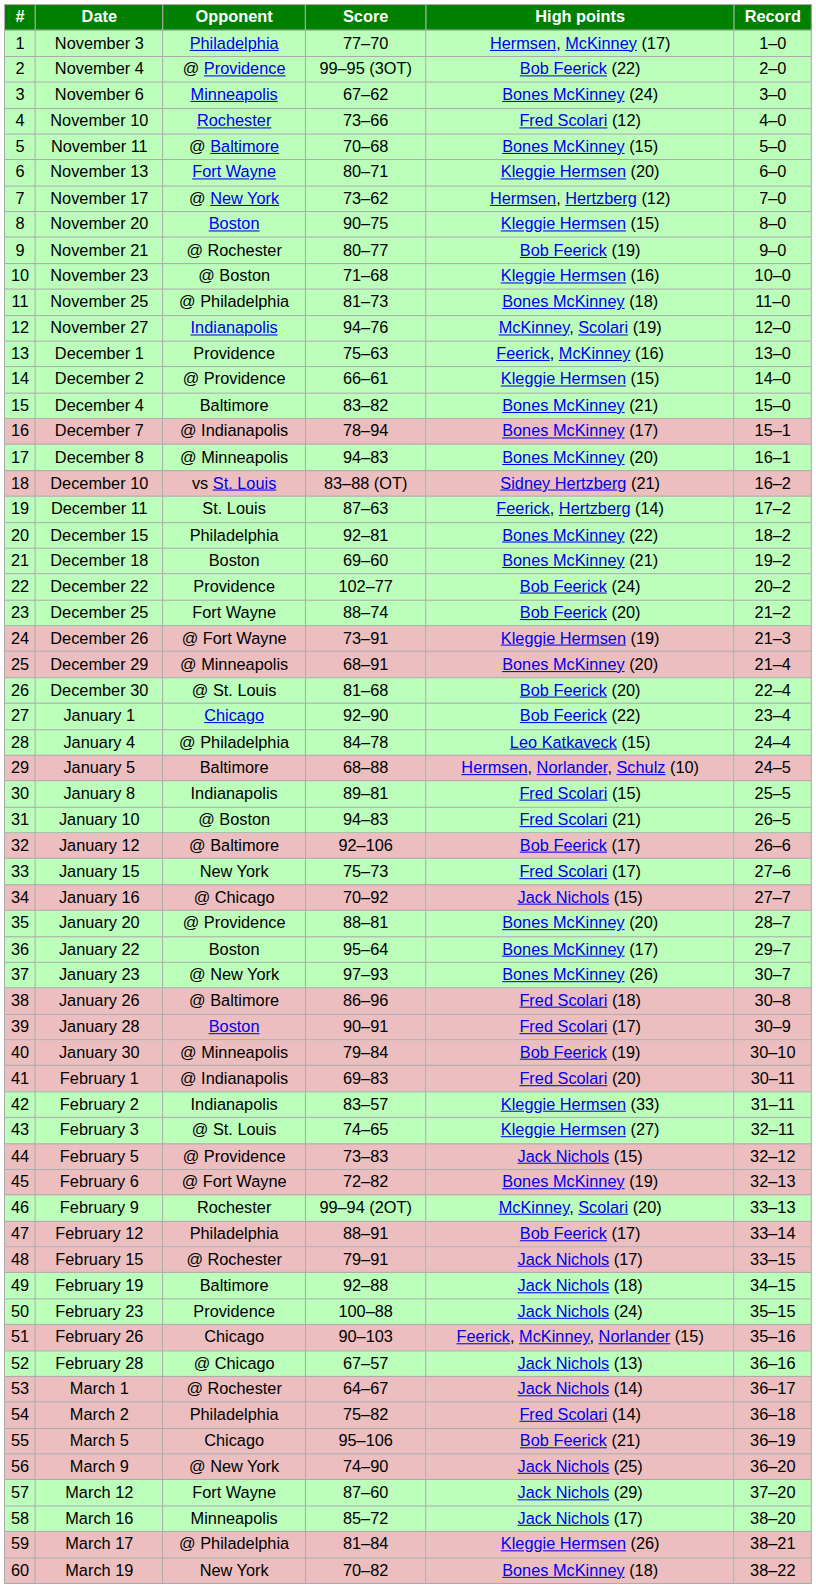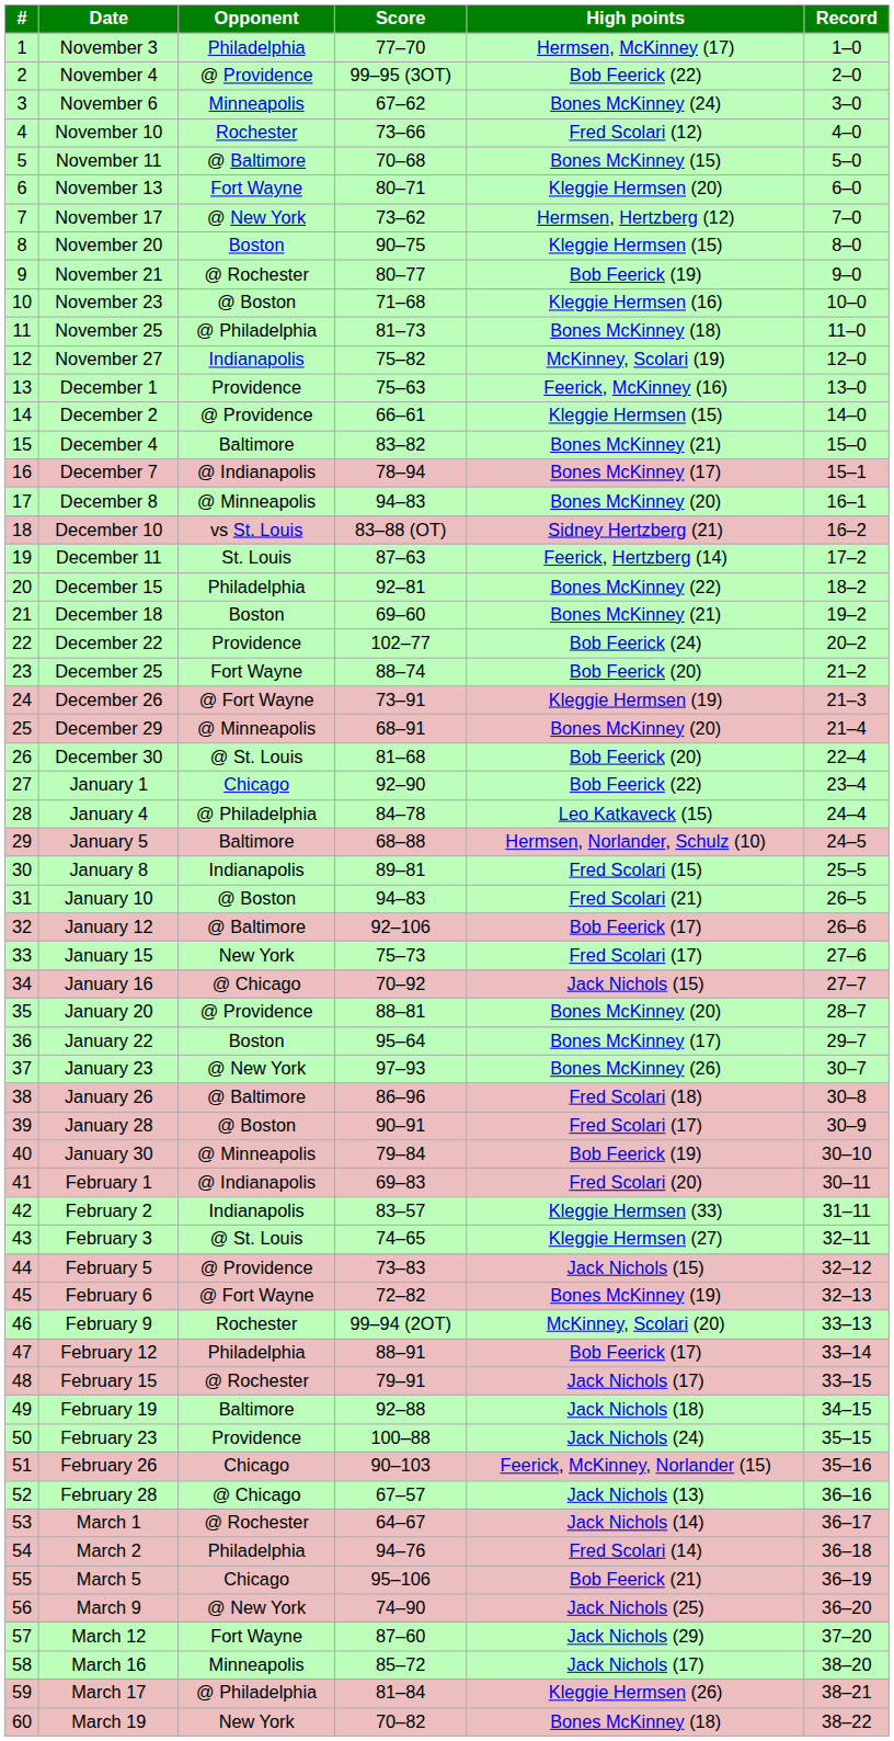 <table class="wikitable" width="50%">
 <tr align="center"  style="background:#008000;color:white;">
 <td><strong>#</strong></td>
 <td><strong>Date</strong></td>
 <td><strong>Opponent</strong></td>
 <td><strong>Score</strong></td>
 <td><strong>High points</strong></td>
 <td><strong>Record</strong></td>
 </tr>
 <tr align="center" bgcolor="bbffbb">
 <td>1</td>
 <td>November 3</td>
 <td><a href='#'>Philadelphia</a></td>
 <td>77–70</td>
 <td><a href='#'>Hermsen</a>, <a href='#'>McKinney</a> (17)</td>
 <td>1–0</td>
 </tr>
 <tr align="center" bgcolor="bbffbb">
 <td>2</td>
 <td>November 4</td>
 <td>@ <a href='#'>Providence</a></td>
 <td>99–95 (3OT)</td>
 <td><a href='#'>Bob Feerick</a> (22)</td>
 <td>2–0</td>
 </tr>
 <tr align="center" bgcolor="bbffbb">
 <td>3</td>
 <td>November 6</td>
 <td><a href='#'>Minneapolis</a></td>
 <td>67–62</td>
 <td><a href='#'>Bones McKinney</a> (24)</td>
 <td>3–0</td>
 </tr>
 <tr align="center" bgcolor="bbffbb">
 <td>4</td>
 <td>November 10</td>
 <td><a href='#'>Rochester</a></td>
 <td>73–66</td>
 <td><a href='#'>Fred Scolari</a> (12)</td>
 <td>4–0</td>
 </tr>
 <tr align="center" bgcolor="bbffbb">
 <td>5</td>
 <td>November 11</td>
 <td>@ <a href='#'>Baltimore</a></td>
 <td>70–68</td>
 <td><a href='#'>Bones McKinney</a> (15)</td>
 <td>5–0</td>
 </tr>
 <tr align="center" bgcolor="bbffbb">
 <td>6</td>
 <td>November 13</td>
 <td><a href='#'>Fort Wayne</a></td>
 <td>80–71</td>
 <td><a href='#'>Kleggie Hermsen</a> (20)</td>
 <td>6–0</td>
 </tr>
 <tr align="center" bgcolor="bbffbb">
 <td>7</td>
 <td>November 17</td>
 <td>@ <a href='#'>New York</a></td>
 <td>73–62</td>
 <td><a href='#'>Hermsen</a>, <a href='#'>Hertzberg</a> (12)</td>
 <td>7–0</td>
 </tr>
 <tr align="center" bgcolor="bbffbb">
 <td>8</td>
 <td>November 20</td>
 <td><a href='#'>Boston</a></td>
 <td>90–75</td>
 <td><a href='#'>Kleggie Hermsen</a> (15)</td>
 <td>8–0</td>
 </tr>
 <tr align="center" bgcolor="bbffbb">
 <td>9</td>
 <td>November 21</td>
 <td>@ Rochester</td>
 <td>80–77</td>
 <td><a href='#'>Bob Feerick</a> (19)</td>
 <td>9–0</td>
 </tr>
 <tr align="center" bgcolor="bbffbb">
 <td>10</td>
 <td>November 23</td>
 <td>@ Boston</td>
 <td>71–68</td>
 <td><a href='#'>Kleggie Hermsen</a> (16)</td>
 <td>10–0</td>
 </tr>
 <tr align="center" bgcolor="bbffbb">
 <td>11</td>
 <td>November 25</td>
 <td>@ Philadelphia</td>
 <td>81–73</td>
 <td><a href='#'>Bones McKinney</a> (18)</td>
 <td>11–0</td>
 </tr>
 <tr align="center" bgcolor="bbffbb">
 <td>12</td>
 <td>November 27</td>
 <td><a href='#'>Indianapolis</a></td>
-<td>94–76</td>
+<td>75–82</td>
 <td><a href='#'>McKinney</a>, <a href='#'>Scolari</a> (19)</td>
 <td>12–0</td>
 </tr>
 <tr align="center" bgcolor="bbffbb">
 <td>13</td>
 <td>December 1</td>
 <td>Providence</td>
 <td>75–63</td>
 <td><a href='#'>Feerick</a>, <a href='#'>McKinney</a> (16)</td>
 <td>13–0</td>
 </tr>
 <tr align="center" bgcolor="bbffbb">
 <td>14</td>
 <td>December 2</td>
 <td>@ Providence</td>
 <td>66–61</td>
 <td><a href='#'>Kleggie Hermsen</a> (15)</td>
 <td>14–0</td>
 </tr>
 <tr align="center" bgcolor="bbffbb">
 <td>15</td>
 <td>December 4</td>
 <td>Baltimore</td>
 <td>83–82</td>
 <td><a href='#'>Bones McKinney</a> (21)</td>
 <td>15–0</td>
 </tr>
 <tr align="center" bgcolor="edbebf">
 <td>16</td>
 <td>December 7</td>
 <td>@ Indianapolis</td>
 <td>78–94</td>
 <td><a href='#'>Bones McKinney</a> (17)</td>
 <td>15–1</td>
 </tr>
 <tr align="center" bgcolor="bbffbb">
 <td>17</td>
 <td>December 8</td>
 <td>@ Minneapolis</td>
 <td>94–83</td>
 <td><a href='#'>Bones McKinney</a> (20)</td>
 <td>16–1</td>
 </tr>
 <tr align="center" bgcolor="edbebf">
 <td>18</td>
 <td>December 10</td>
 <td>vs <a href='#'>St. Louis</a></td>
 <td>83–88 (OT)</td>
 <td><a href='#'>Sidney Hertzberg</a> (21)</td>
 <td>16–2</td>
 </tr>
 <tr align="center" bgcolor="bbffbb">
 <td>19</td>
 <td>December 11</td>
 <td>St. Louis</td>
 <td>87–63</td>
 <td><a href='#'>Feerick</a>, <a href='#'>Hertzberg</a> (14)</td>
 <td>17–2</td>
 </tr>
 <tr align="center" bgcolor="bbffbb">
 <td>20</td>
 <td>December 15</td>
 <td>Philadelphia</td>
 <td>92–81</td>
 <td><a href='#'>Bones McKinney</a> (22)</td>
 <td>18–2</td>
 </tr>
 <tr align="center" bgcolor="bbffbb">
 <td>21</td>
 <td>December 18</td>
 <td>Boston</td>
 <td>69–60</td>
 <td><a href='#'>Bones McKinney</a> (21)</td>
 <td>19–2</td>
 </tr>
 <tr align="center" bgcolor="bbffbb">
 <td>22</td>
 <td>December 22</td>
 <td>Providence</td>
 <td>102–77</td>
 <td><a href='#'>Bob Feerick</a> (24)</td>
 <td>20–2</td>
 </tr>
 <tr align="center" bgcolor="bbffbb">
 <td>23</td>
 <td>December 25</td>
 <td>Fort Wayne</td>
 <td>88–74</td>
 <td><a href='#'>Bob Feerick</a> (20)</td>
 <td>21–2</td>
 </tr>
 <tr align="center" bgcolor="edbebf">
 <td>24</td>
 <td>December 26</td>
 <td>@ Fort Wayne</td>
 <td>73–91</td>
 <td><a href='#'>Kleggie Hermsen</a> (19)</td>
 <td>21–3</td>
 </tr>
 <tr align="center" bgcolor="edbebf">
 <td>25</td>
 <td>December 29</td>
 <td>@ Minneapolis</td>
 <td>68–91</td>
 <td><a href='#'>Bones McKinney</a> (20)</td>
 <td>21–4</td>
 </tr>
 <tr align="center" bgcolor="bbffbb">
 <td>26</td>
 <td>December 30</td>
 <td>@ St. Louis</td>
 <td>81–68</td>
 <td><a href='#'>Bob Feerick</a> (20)</td>
 <td>22–4</td>
 </tr>
 <tr align="center" bgcolor="bbffbb">
 <td>27</td>
 <td>January 1</td>
 <td><a href='#'>Chicago</a></td>
 <td>92–90</td>
 <td><a href='#'>Bob Feerick</a> (22)</td>
 <td>23–4</td>
 </tr>
 <tr align="center" bgcolor="bbffbb">
 <td>28</td>
 <td>January 4</td>
 <td>@ Philadelphia</td>
 <td>84–78</td>
 <td><a href='#'>Leo Katkaveck</a> (15)</td>
 <td>24–4</td>
 </tr>
 <tr align="center" bgcolor="edbebf">
 <td>29</td>
 <td>January 5</td>
 <td>Baltimore</td>
 <td>68–88</td>
 <td><a href='#'>Hermsen</a>, <a href='#'>Norlander</a>, <a href='#'>Schulz</a> (10)</td>
 <td>24–5</td>
 </tr>
 <tr align="center" bgcolor="bbffbb">
 <td>30</td>
 <td>January 8</td>
 <td>Indianapolis</td>
 <td>89–81</td>
 <td><a href='#'>Fred Scolari</a> (15)</td>
 <td>25–5</td>
 </tr>
 <tr align="center" bgcolor="bbffbb">
 <td>31</td>
 <td>January 10</td>
 <td>@ Boston</td>
 <td>94–83</td>
 <td><a href='#'>Fred Scolari</a> (21)</td>
 <td>26–5</td>
 </tr>
 <tr align="center" bgcolor="edbebf">
 <td>32</td>
 <td>January 12</td>
 <td>@ Baltimore</td>
 <td>92–106</td>
 <td><a href='#'>Bob Feerick</a> (17)</td>
 <td>26–6</td>
 </tr>
 <tr align="center" bgcolor="bbffbb">
 <td>33</td>
 <td>January 15</td>
 <td>New York</td>
 <td>75–73</td>
 <td><a href='#'>Fred Scolari</a> (17)</td>
 <td>27–6</td>
 </tr>
 <tr align="center" bgcolor="edbebf">
 <td>34</td>
 <td>January 16</td>
 <td>@ Chicago</td>
 <td>70–92</td>
 <td><a href='#'>Jack Nichols</a> (15)</td>
 <td>27–7</td>
 </tr>
 <tr align="center" bgcolor="bbffbb">
 <td>35</td>
 <td>January 20</td>
 <td>@ Providence</td>
 <td>88–81</td>
 <td><a href='#'>Bones McKinney</a> (20)</td>
 <td>28–7</td>
 </tr>
 <tr align="center" bgcolor="bbffbb">
 <td>36</td>
 <td>January 22</td>
 <td>Boston</td>
 <td>95–64</td>
 <td><a href='#'>Bones McKinney</a> (17)</td>
 <td>29–7</td>
 </tr>
 <tr align="center" bgcolor="bbffbb">
 <td>37</td>
 <td>January 23</td>
 <td>@ New York</td>
 <td>97–93</td>
 <td><a href='#'>Bones McKinney</a> (26)</td>
 <td>30–7</td>
 </tr>
 <tr align="center" bgcolor="edbebf">
 <td>38</td>
 <td>January 26</td>
 <td>@ Baltimore</td>
 <td>86–96</td>
 <td><a href='#'>Fred Scolari</a> (18)</td>
 <td>30–8</td>
 </tr>
 <tr align="center" bgcolor="edbebf">
 <td>39</td>
 <td>January 28</td>
-<td><a href='#'>Boston</a></td>
+<td>@ Boston</td>
 <td>90–91</td>
 <td><a href='#'>Fred Scolari</a> (17)</td>
 <td>30–9</td>
 </tr>
 <tr align="center" bgcolor="edbebf">
 <td>40</td>
 <td>January 30</td>
 <td>@ Minneapolis</td>
 <td>79–84</td>
 <td><a href='#'>Bob Feerick</a> (19)</td>
 <td>30–10</td>
 </tr>
 <tr align="center" bgcolor="edbebf">
 <td>41</td>
 <td>February 1</td>
 <td>@ Indianapolis</td>
 <td>69–83</td>
 <td><a href='#'>Fred Scolari</a> (20)</td>
 <td>30–11</td>
 </tr>
 <tr align="center" bgcolor="bbffbb">
 <td>42</td>
 <td>February 2</td>
 <td>Indianapolis</td>
 <td>83–57</td>
 <td><a href='#'>Kleggie Hermsen</a> (33)</td>
 <td>31–11</td>
 </tr>
 <tr align="center" bgcolor="bbffbb">
 <td>43</td>
 <td>February 3</td>
 <td>@ St. Louis</td>
 <td>74–65</td>
 <td><a href='#'>Kleggie Hermsen</a> (27)</td>
 <td>32–11</td>
 </tr>
 <tr align="center" bgcolor="edbebf">
 <td>44</td>
 <td>February 5</td>
 <td>@ Providence</td>
 <td>73–83</td>
 <td><a href='#'>Jack Nichols</a> (15)</td>
 <td>32–12</td>
 </tr>
 <tr align="center" bgcolor="edbebf">
 <td>45</td>
 <td>February 6</td>
 <td>@ Fort Wayne</td>
 <td>72–82</td>
 <td><a href='#'>Bones McKinney</a> (19)</td>
 <td>32–13</td>
 </tr>
 <tr align="center" bgcolor="bbffbb">
 <td>46</td>
 <td>February 9</td>
 <td>Rochester</td>
 <td>99–94 (2OT)</td>
 <td><a href='#'>McKinney</a>, <a href='#'>Scolari</a> (20)</td>
 <td>33–13</td>
 </tr>
 <tr align="center" bgcolor="edbebf">
 <td>47</td>
 <td>February 12</td>
 <td>Philadelphia</td>
 <td>88–91</td>
 <td><a href='#'>Bob Feerick</a> (17)</td>
 <td>33–14</td>
 </tr>
 <tr align="center" bgcolor="edbebf">
 <td>48</td>
 <td>February 15</td>
 <td>@ Rochester</td>
 <td>79–91</td>
 <td><a href='#'>Jack Nichols</a> (17)</td>
 <td>33–15</td>
 </tr>
 <tr align="center" bgcolor="bbffbb">
 <td>49</td>
 <td>February 19</td>
 <td>Baltimore</td>
 <td>92–88</td>
 <td><a href='#'>Jack Nichols</a> (18)</td>
 <td>34–15</td>
 </tr>
 <tr align="center" bgcolor="bbffbb">
 <td>50</td>
 <td>February 23</td>
 <td>Providence</td>
 <td>100–88</td>
 <td><a href='#'>Jack Nichols</a> (24)</td>
 <td>35–15</td>
 </tr>
 <tr align="center" bgcolor="edbebf">
 <td>51</td>
 <td>February 26</td>
 <td>Chicago</td>
 <td>90–103</td>
 <td><a href='#'>Feerick</a>, <a href='#'>McKinney</a>, <a href='#'>Norlander</a> (15)</td>
 <td>35–16</td>
 </tr>
 <tr align="center" bgcolor="bbffbb">
 <td>52</td>
 <td>February 28</td>
 <td>@ Chicago</td>
 <td>67–57</td>
 <td><a href='#'>Jack Nichols</a> (13)</td>
 <td>36–16</td>
 </tr>
 <tr align="center" bgcolor="edbebf">
 <td>53</td>
 <td>March 1</td>
 <td>@ Rochester</td>
 <td>64–67</td>
 <td><a href='#'>Jack Nichols</a> (14)</td>
 <td>36–17</td>
 </tr>
 <tr align="center" bgcolor="edbebf">
 <td>54</td>
 <td>March 2</td>
 <td>Philadelphia</td>
-<td>75–82</td>
+<td>94–76</td>
 <td><a href='#'>Fred Scolari</a> (14)</td>
 <td>36–18</td>
 </tr>
 <tr align="center" bgcolor="edbebf">
 <td>55</td>
 <td>March 5</td>
 <td>Chicago</td>
 <td>95–106</td>
 <td><a href='#'>Bob Feerick</a> (21)</td>
 <td>36–19</td>
 </tr>
 <tr align="center" bgcolor="edbebf">
 <td>56</td>
 <td>March 9</td>
 <td>@ New York</td>
 <td>74–90</td>
 <td><a href='#'>Jack Nichols</a> (25)</td>
 <td>36–20</td>
 </tr>
 <tr align="center" bgcolor="bbffbb">
 <td>57</td>
 <td>March 12</td>
 <td>Fort Wayne</td>
 <td>87–60</td>
 <td><a href='#'>Jack Nichols</a> (29)</td>
 <td>37–20</td>
 </tr>
 <tr align="center" bgcolor="bbffbb">
 <td>58</td>
 <td>March 16</td>
 <td>Minneapolis</td>
 <td>85–72</td>
 <td><a href='#'>Jack Nichols</a> (17)</td>
 <td>38–20</td>
 </tr>
 <tr align="center" bgcolor="edbebf">
 <td>59</td>
 <td>March 17</td>
 <td>@ Philadelphia</td>
 <td>81–84</td>
 <td><a href='#'>Kleggie Hermsen</a> (26)</td>
 <td>38–21</td>
 </tr>
 <tr align="center" bgcolor="edbebf">
 <td>60</td>
 <td>March 19</td>
 <td>New York</td>
 <td>70–82</td>
 <td><a href='#'>Bones McKinney</a> (18)</td>
 <td>38–22</td>
 </tr>
 </table>
